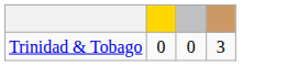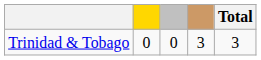 <table class="wikitable">
 <tr>
 <th></th>
 <th style="background-color:gold">        </th>
 <th style="background-color:silver">      </th>
 <th style="background-color:#CC9966">      </th>
+<th>Total</th>
 </tr>
 <tr align="center">
 <td> <a href='#'>Trinidad & Tobago</a></td>
 <td>0</td>
 <td>0</td>
 <td>3</td>
+<td>3</td>
 </tr>
 </table>
